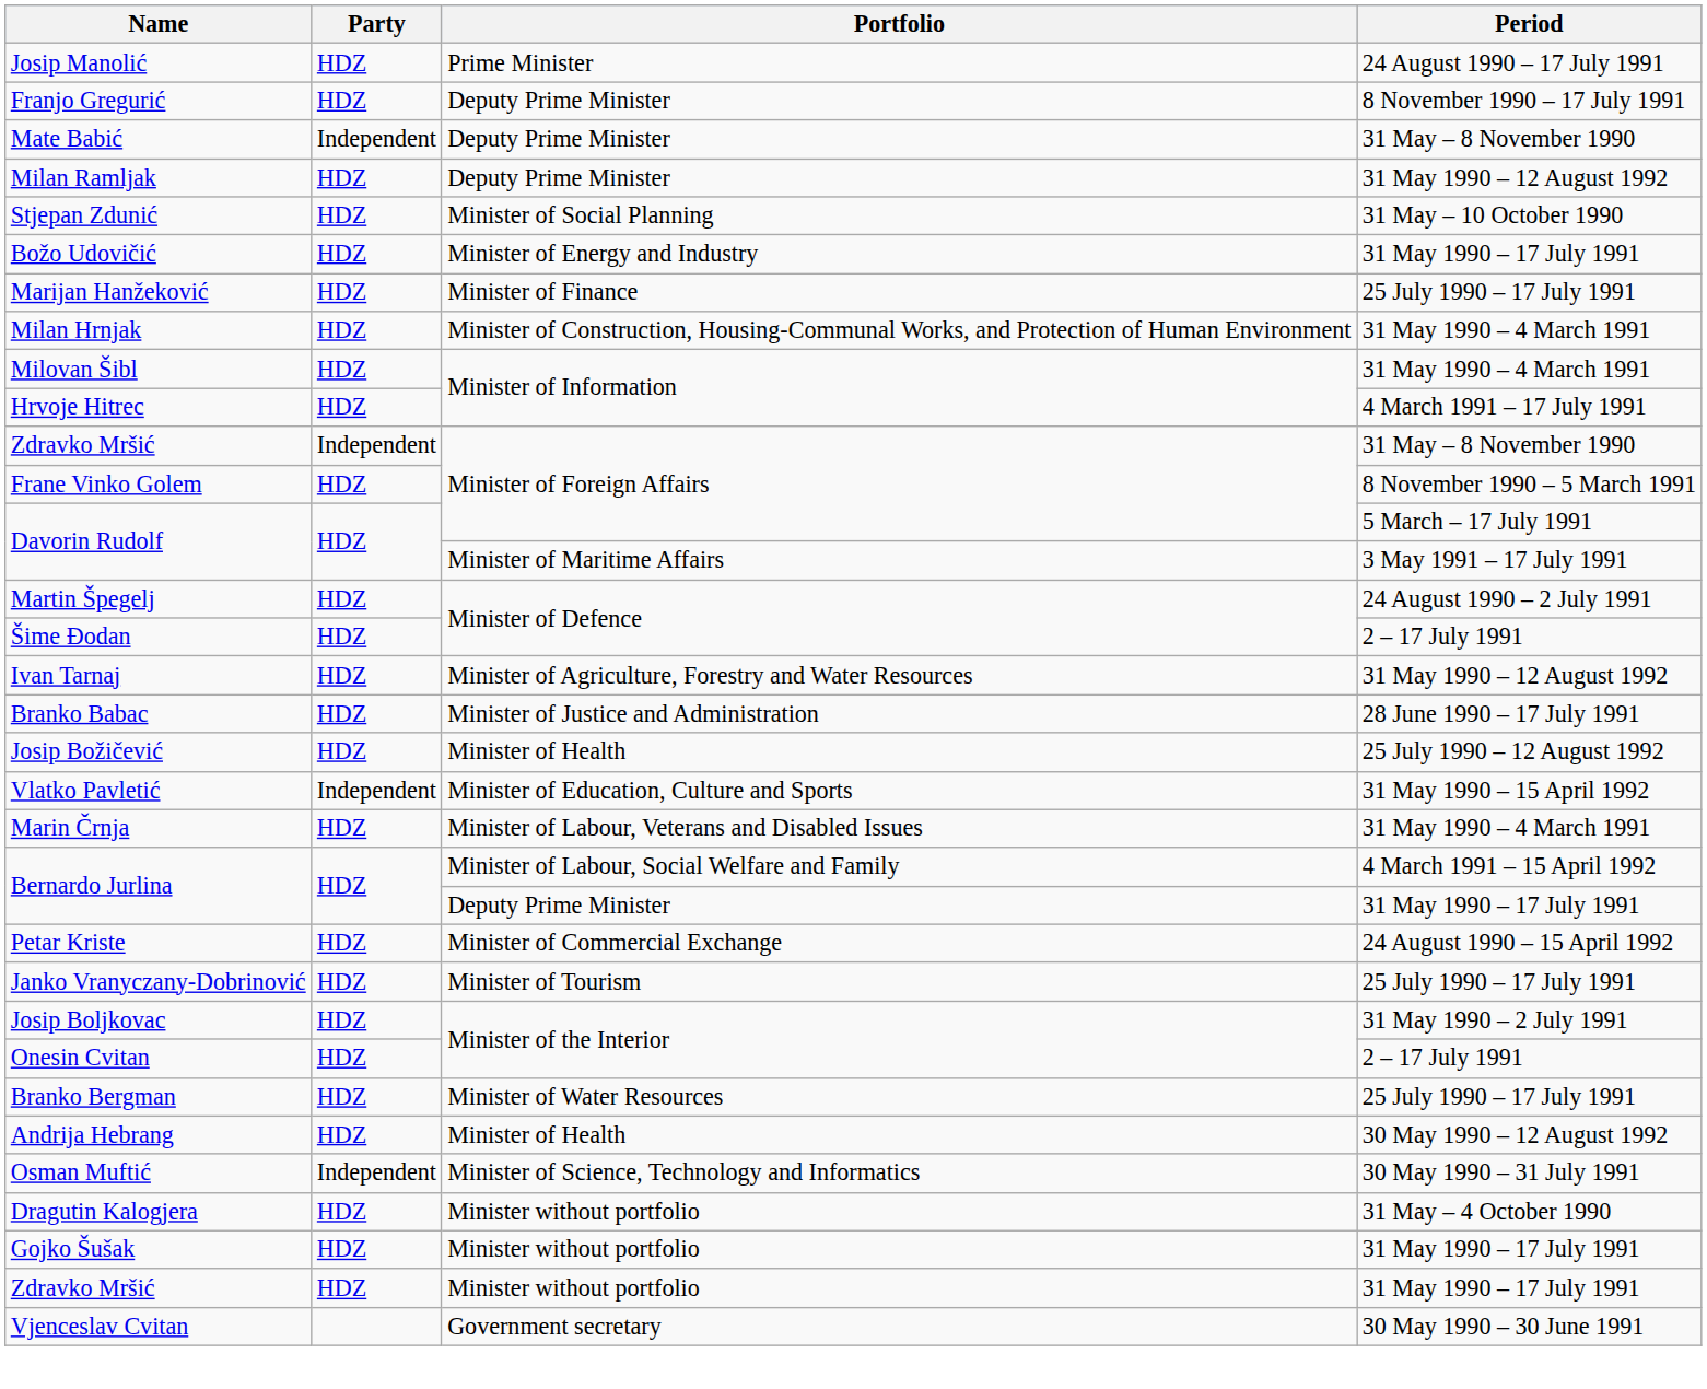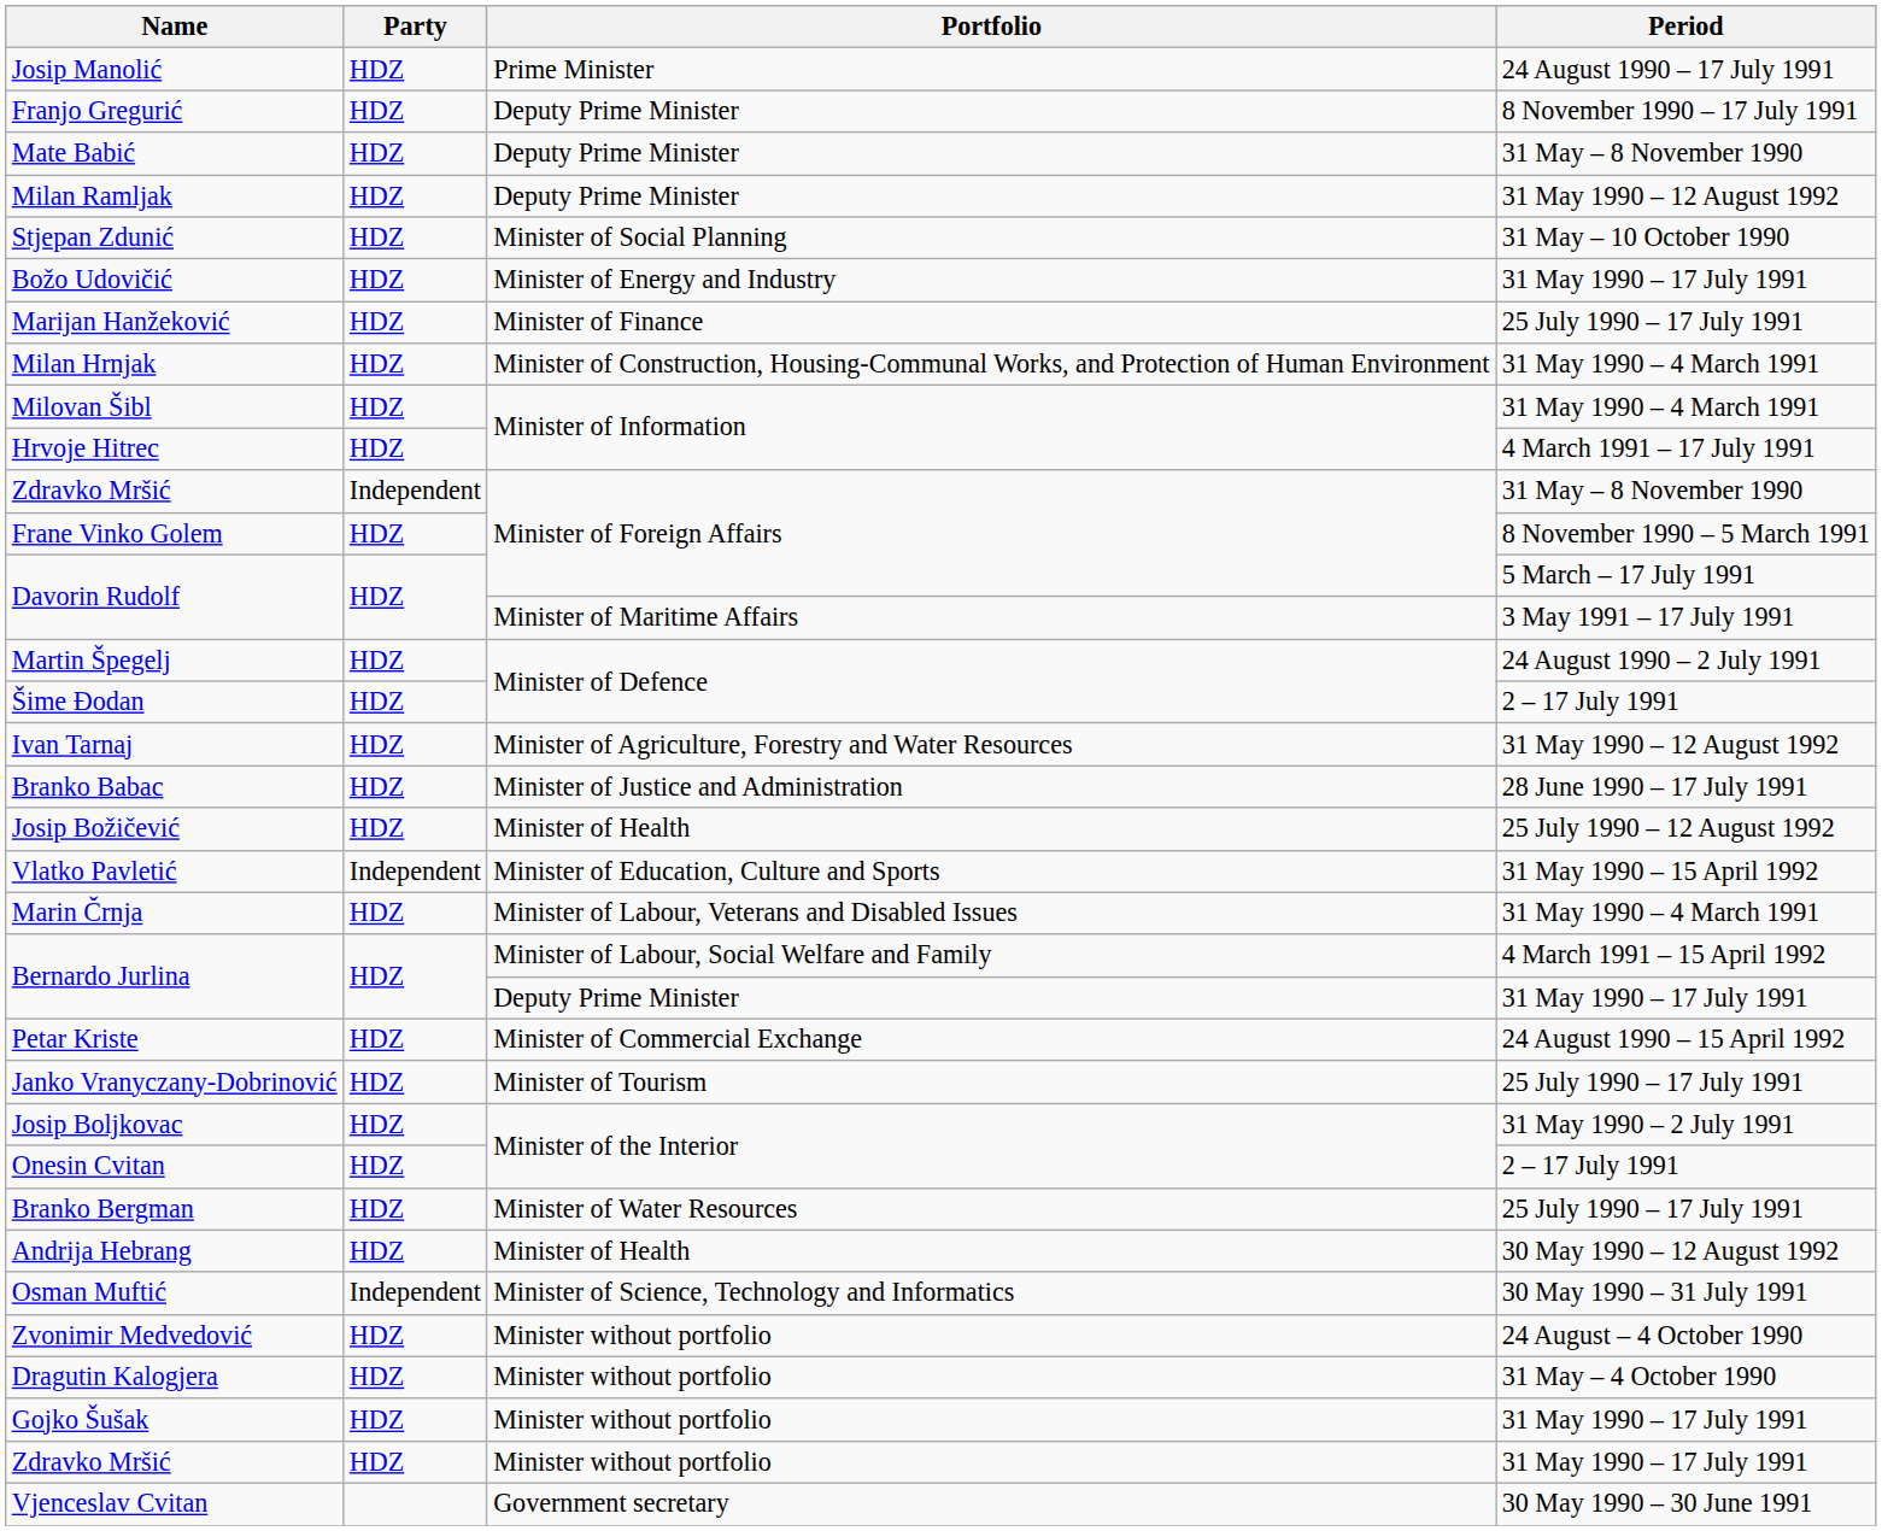 <table class="wikitable" border="1">
 <tr align="center" bgcolor="lightsteelblue">
 <th>Name</th>
 <th>Party</th>
 <th>Portfolio</th>
 <th>Period</th>
 </tr>
 <tr>
 <td><a href='#'>Josip Manolić</a></td>
 <td><a href='#'>HDZ</a></td>
 <td>Prime Minister</td>
 <td>24 August 1990 – 17 July 1991</td>
 </tr>
 <tr>
 <td><a href='#'>Franjo Gregurić</a></td>
 <td><a href='#'>HDZ</a></td>
 <td>Deputy Prime Minister</td>
 <td>8 November 1990 – 17 July 1991</td>
 </tr>
 <tr>
 <td><a href='#'>Mate Babić</a></td>
-<td>Independent</td>
+<td><a href='#'>HDZ</a></td>
 <td>Deputy Prime Minister</td>
 <td>31 May – 8 November 1990</td>
 </tr>
 <tr>
 <td><a href='#'>Milan Ramljak</a></td>
 <td><a href='#'>HDZ</a></td>
 <td>Deputy Prime Minister</td>
 <td>31 May 1990 – 12 August 1992</td>
 </tr>
 <tr>
 <td><a href='#'>Stjepan Zdunić</a></td>
 <td><a href='#'>HDZ</a></td>
 <td>Minister of Social Planning</td>
 <td>31 May – 10 October 1990</td>
 </tr>
 <tr>
 <td><a href='#'>Božo Udovičić</a></td>
 <td><a href='#'>HDZ</a></td>
 <td>Minister of Energy and Industry</td>
 <td>31 May 1990 – 17 July 1991</td>
 </tr>
 <tr>
 <td><a href='#'>Marijan Hanžeković</a></td>
 <td><a href='#'>HDZ</a></td>
 <td>Minister of Finance</td>
 <td>25 July 1990 – 17 July 1991</td>
 </tr>
 <tr>
 <td><a href='#'>Milan Hrnjak</a></td>
 <td><a href='#'>HDZ</a></td>
 <td>Minister of Construction, Housing-Communal Works, and Protection of Human Environment</td>
 <td>31 May 1990 – 4 March 1991</td>
 </tr>
 <tr>
 <td><a href='#'>Milovan Šibl</a></td>
 <td><a href='#'>HDZ</a></td>
 <td rowspan="2">Minister of Information</td>
 <td>31 May 1990 – 4 March 1991</td>
 </tr>
 <tr>
 <td><a href='#'>Hrvoje Hitrec</a></td>
 <td><a href='#'>HDZ</a></td>
 <td>4 March 1991 – 17 July 1991</td>
 </tr>
 <tr>
 <td><a href='#'>Zdravko Mršić</a></td>
 <td>Independent</td>
 <td rowspan="3">Minister of Foreign Affairs</td>
 <td>31 May – 8 November 1990</td>
 </tr>
 <tr>
 <td><a href='#'>Frane Vinko Golem</a></td>
 <td><a href='#'>HDZ</a></td>
 <td>8 November 1990 – 5 March 1991</td>
 </tr>
 <tr>
 <td rowspan="2"><a href='#'>Davorin Rudolf</a></td>
 <td rowspan="2"><a href='#'>HDZ</a></td>
 <td>5 March – 17 July 1991</td>
 </tr>
 <tr>
 <td>Minister of Maritime Affairs</td>
 <td>3 May 1991 – 17 July 1991</td>
 </tr>
 <tr>
 <td><a href='#'>Martin Špegelj</a></td>
 <td><a href='#'>HDZ</a></td>
 <td rowspan="2">Minister of Defence</td>
 <td>24 August 1990 – 2 July 1991</td>
 </tr>
 <tr>
 <td><a href='#'>Šime Đodan</a></td>
 <td><a href='#'>HDZ</a></td>
 <td>2 – 17 July 1991</td>
 </tr>
 <tr>
 <td><a href='#'>Ivan Tarnaj</a></td>
 <td><a href='#'>HDZ</a></td>
 <td>Minister of Agriculture, Forestry and Water Resources</td>
 <td>31 May 1990 – 12 August 1992</td>
 </tr>
 <tr>
 <td><a href='#'>Branko Babac</a></td>
 <td><a href='#'>HDZ</a></td>
 <td>Minister of Justice and Administration</td>
 <td>28 June 1990 – 17 July 1991</td>
 </tr>
 <tr>
 <td><a href='#'>Josip Božičević</a></td>
 <td><a href='#'>HDZ</a></td>
 <td>Minister of Health</td>
 <td>25 July 1990 – 12 August 1992</td>
 </tr>
 <tr>
 <td><a href='#'>Vlatko Pavletić</a></td>
 <td>Independent</td>
 <td>Minister of Education, Culture and Sports</td>
 <td>31 May 1990 – 15 April 1992</td>
 </tr>
 <tr>
 <td><a href='#'>Marin Črnja</a></td>
 <td><a href='#'>HDZ</a></td>
 <td>Minister of Labour, Veterans and Disabled Issues</td>
 <td>31 May 1990 – 4 March 1991</td>
 </tr>
 <tr>
 <td rowspan="2"><a href='#'>Bernardo Jurlina</a></td>
 <td rowspan="2"><a href='#'>HDZ</a></td>
 <td>Minister of Labour, Social Welfare and Family</td>
 <td>4 March 1991 – 15 April 1992</td>
 </tr>
 <tr>
 <td>Deputy Prime Minister</td>
 <td>31 May 1990 – 17 July 1991</td>
 </tr>
 <tr>
 <td><a href='#'>Petar Kriste</a></td>
 <td><a href='#'>HDZ</a></td>
 <td>Minister of Commercial Exchange</td>
 <td>24 August 1990 – 15 April 1992</td>
 </tr>
 <tr>
 <td><a href='#'>Janko Vranyczany-Dobrinović</a></td>
 <td><a href='#'>HDZ</a></td>
 <td>Minister of Tourism</td>
 <td>25 July 1990 – 17 July 1991</td>
 </tr>
 <tr>
 <td><a href='#'>Josip Boljkovac</a></td>
 <td><a href='#'>HDZ</a></td>
 <td rowspan="2">Minister of the Interior</td>
 <td>31 May 1990 – 2 July 1991</td>
 </tr>
 <tr>
 <td><a href='#'>Onesin Cvitan</a></td>
 <td><a href='#'>HDZ</a></td>
 <td>2 – 17 July 1991</td>
 </tr>
 <tr>
 <td><a href='#'>Branko Bergman</a></td>
 <td><a href='#'>HDZ</a></td>
 <td>Minister of Water Resources</td>
 <td>25 July 1990 – 17 July 1991</td>
 </tr>
 <tr>
 <td><a href='#'>Andrija Hebrang</a></td>
 <td><a href='#'>HDZ</a></td>
 <td>Minister of Health</td>
 <td>30 May 1990 – 12 August 1992</td>
 </tr>
 <tr>
 <td><a href='#'>Osman Muftić</a></td>
 <td>Independent</td>
 <td>Minister of Science, Technology and Informatics</td>
 <td>30 May 1990 – 31 July 1991</td>
 </tr>
 <tr>
+<td><a href='#'>Zvonimir Medvedović</a></td>
+<td><a href='#'>HDZ</a></td>
+<td>Minister without portfolio</td>
+<td>24 August – 4 October 1990</td>
+</tr>
+<tr>
 <td><a href='#'>Dragutin Kalogjera</a></td>
 <td><a href='#'>HDZ</a></td>
 <td>Minister without portfolio</td>
 <td>31 May – 4 October 1990</td>
 </tr>
 <tr>
 <td><a href='#'>Gojko Šušak</a></td>
 <td><a href='#'>HDZ</a></td>
 <td>Minister without portfolio</td>
 <td>31 May 1990 – 17 July 1991</td>
 </tr>
 <tr>
 <td><a href='#'>Zdravko Mršić</a></td>
 <td><a href='#'>HDZ</a></td>
 <td>Minister without portfolio</td>
 <td>31 May 1990 – 17 July 1991</td>
 </tr>
 <tr>
 <td><a href='#'>Vjenceslav Cvitan</a></td>
 <td></td>
 <td>Government secretary</td>
 <td>30 May 1990 – 30 June 1991</td>
 </tr>
 </table>
